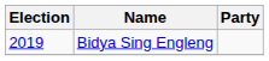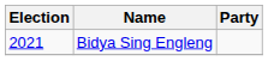 <table class="wikitable sortable">
 <tr>
 <th>Election</th>
 <th>Name</th>
 <th colspan=2>Party</th>
 </tr>
 <tr>
-<td><a href='#'>2019</a></td>
+<td><a href='#'>2021</a></td>
 <td><a href='#'>Bidya Sing Engleng</a></td>
 <td></td>
 </tr>
 <tr>
 </tr>
 </table>
